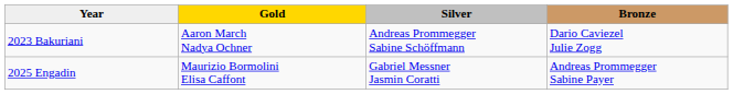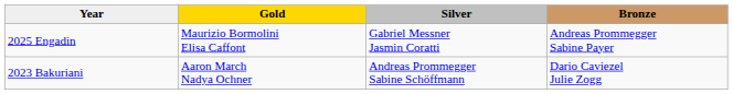 <table class="wikitable sortable" style="width:950px;">
 <tr>
 <th style="width:24%; background:#efefef;">Year</th>
 <th style="width:26%; background:gold">Gold</th>
 <th style="width:25%; background:silver">Silver</th>
 <th style="width:25%; background:#CC9966">Bronze</th>
 </tr>
 <tr>
+<td><a href='#'>2025 Engadin</a></td>
+<td><a href='#'>Maurizio Bormolini</a><br><a href='#'>Elisa Caffont</a><br></td>
+<td><a href='#'>Gabriel Messner</a><br><a href='#'>Jasmin Coratti</a><br></td>
+<td><a href='#'>Andreas Prommegger</a><br><a href='#'>Sabine Payer</a><br></td>
+</tr>
+<tr>
 <td><a href='#'>2023 Bakuriani</a></td>
 <td><a href='#'>Aaron March</a><br><a href='#'>Nadya Ochner</a><br></td>
 <td><a href='#'>Andreas Prommegger</a><br><a href='#'>Sabine Schöffmann</a><br></td>
 <td><a href='#'>Dario Caviezel</a><br><a href='#'>Julie Zogg</a><br></td>
 </tr>
-<tr>
-<td><a href='#'>2025 Engadin</a></td>
-<td><a href='#'>Maurizio Bormolini</a><br><a href='#'>Elisa Caffont</a><br></td>
-<td><a href='#'>Gabriel Messner</a><br><a href='#'>Jasmin Coratti</a><br></td>
-<td><a href='#'>Andreas Prommegger</a><br><a href='#'>Sabine Payer</a><br></td>
-</tr>
 </table>
